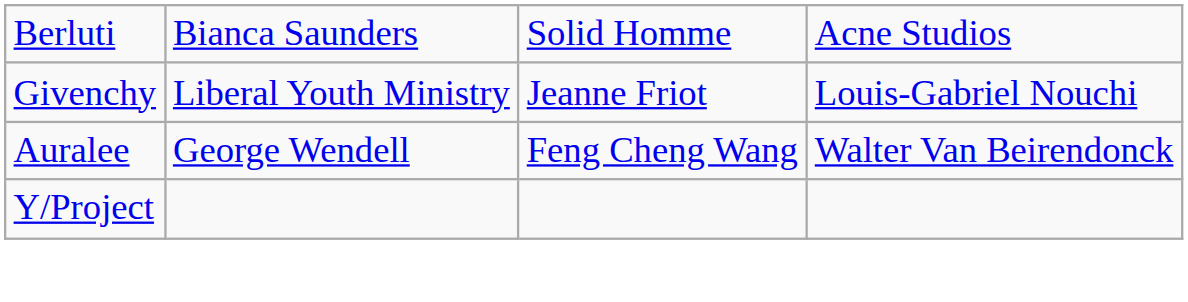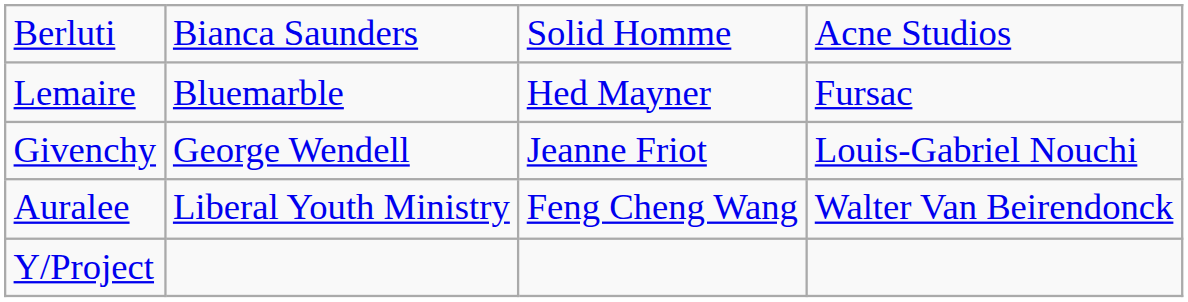 <table class="wikitable">
 <tr>
 <td><a href='#'>Berluti</a></td>
 <td><a href='#'>Bianca Saunders</a></td>
 <td><a href='#'>Solid Homme</a></td>
 <td><a href='#'>Acne Studios</a></td>
 </tr>
 <tr>
+<td><a href='#'>Lemaire</a></td>
+<td><a href='#'>Bluemarble</a></td>
+<td><a href='#'>Hed Mayner</a></td>
+<td><a href='#'>Fursac</a></td>
+</tr>
+<tr>
 <td><a href='#'>Givenchy</a></td>
-<td><a href='#'>Liberal Youth Ministry</a></td>
+<td><a href='#'>George Wendell</a></td>
 <td><a href='#'>Jeanne Friot</a></td>
 <td><a href='#'>Louis-Gabriel Nouchi</a></td>
 </tr>
 <tr>
 <td><a href='#'>Auralee</a></td>
-<td><a href='#'>George Wendell</a></td>
+<td><a href='#'>Liberal Youth Ministry</a></td>
 <td><a href='#'>Feng Cheng Wang</a></td>
 <td><a href='#'>Walter Van Beirendonck</a></td>
 </tr>
 <tr>
 <td><a href='#'>Y/Project</a></td>
 <td></td>
 <td></td>
 <td></td>
 </tr>
 </table>
